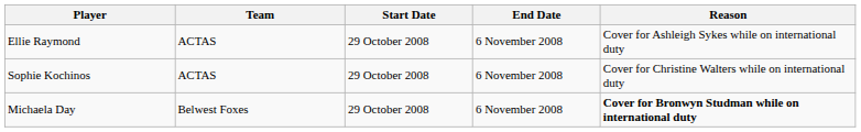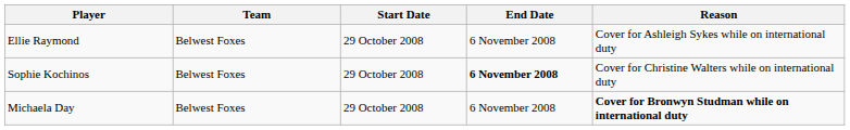 <table class="wikitable" style="text-align:center; font-size:95%;width:85%; text-align:left">
 <tr>
 <th width=20%>Player</th>
 <th width=20%>Team</th>
 <th width=15%>Start Date</th>
 <th width=15%>End Date</th>
 <th width=30%>Reason</th>
 </tr>
 <tr>
 <td> Ellie Raymond</td>
-<td>ACTAS</td>
+<td>Belwest Foxes</td>
 <td>29 October 2008</td>
 <td>6 November 2008</td>
 <td>Cover for Ashleigh Sykes while on international duty</td>
 </tr>
 <tr>
 <td> Sophie Kochinos</td>
-<td>ACTAS</td>
+<td>Belwest Foxes</td>
 <td>29 October 2008</td>
-<td>6 November 2008</td>
+<td><strong>6 November 2008</strong></td>
 <td>Cover for Christine Walters while on international duty</td>
 </tr>
 <tr>
 <td> Michaela Day</td>
 <td>Belwest Foxes</td>
 <td>29 October 2008</td>
 <td>6 November 2008</td>
 <td><strong>Cover for Bronwyn Studman while on international duty</strong></td>
 </tr>
 </table>
